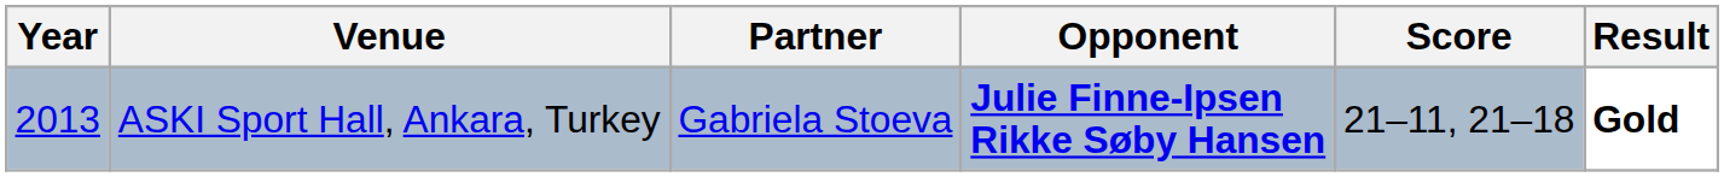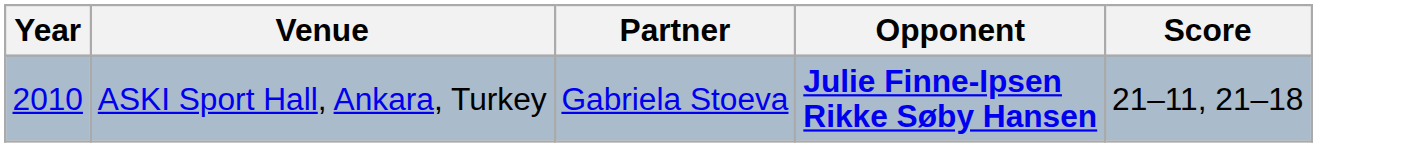 <table class="sortable wikitable" style="font-size: 90%;">
 <tr>
 <th>Year</th>
 <th>Venue</th>
 <th>Partner</th>
 <th>Opponent</th>
 <th>Score</th>
-<th>Result</th>
 </tr>
 <tr style="background:#AABBCC">
-<td align="center"><a href='#'>2013</a></td>
+<td align="center"><a href='#'>2010</a></td>
 <td align="left"><a href='#'>ASKI Sport Hall</a>, <a href='#'>Ankara</a>, Turkey</td>
 <td align="left"> <a href='#'>Gabriela Stoeva</a></td>
 <td align="left"><strong> <a href='#'>Julie Finne-Ipsen</a><br> <a href='#'>Rikke Søby Hansen</a></strong></td>
 <td align="left">21–11, 21–18</td>
-<td style="text-align:left; background:white"> <strong>Gold</strong></td>
 </tr>
 </table>
